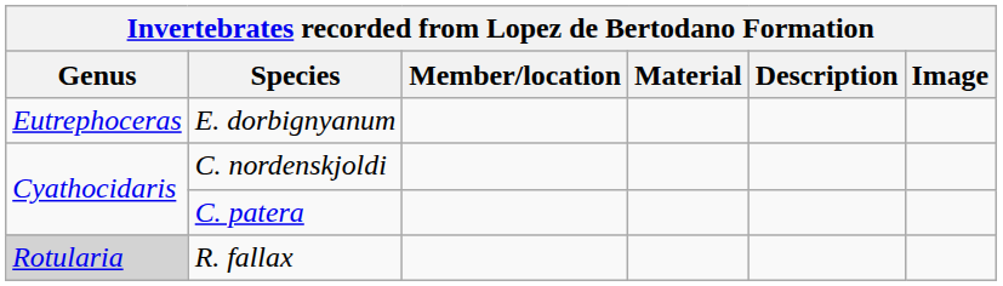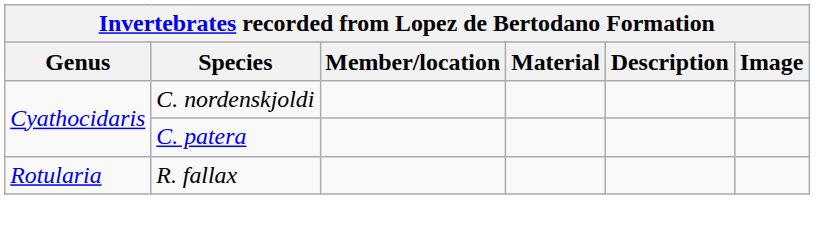 <table class="wikitable" align="center">
 <tr>
 <th colspan="6" align="center"><strong><a href='#'>Invertebrates</a></strong> recorded from Lopez de Bertodano Formation</th>
 </tr>
 <tr>
 <th>Genus</th>
 <th>Species</th>
 <th>Member/location</th>
 <th>Material</th>
 <th>Description</th>
 <th>Image</th>
-</tr>
-<tr>
-<td><em><a href='#'>Eutrephoceras</a></em></td>
-<td><em>E. dorbignyanum</em></td>
-<td></td>
-<td></td>
-<td></td>
-<td></td>
 </tr>
 <tr>
 <td rowspan = "2"><em><a href='#'>Cyathocidaris</a></em></td>
 <td><em>C. nordenskjoldi</em></td>
 <td></td>
 <td></td>
 <td></td>
 <td></td>
 </tr>
 <tr>
 <td><em><a href='#'>C. patera</a></em></td>
 <td></td>
 <td></td>
 <td></td>
 <td></td>
 </tr>
 <tr>
-<td style="background: lightgrey;"><em><a href='#'>Rotularia</a></em></td>
+<td><em><a href='#'>Rotularia</a></em></td>
 <td><em>R. fallax</em></td>
 <td></td>
 <td></td>
 <td></td>
 <td></td>
 </tr>
 </table>
